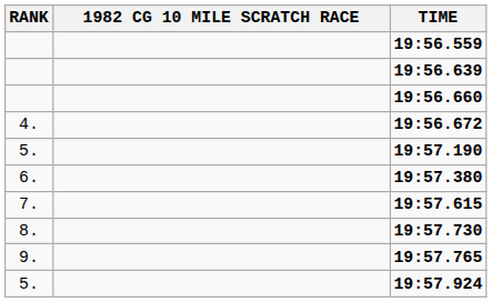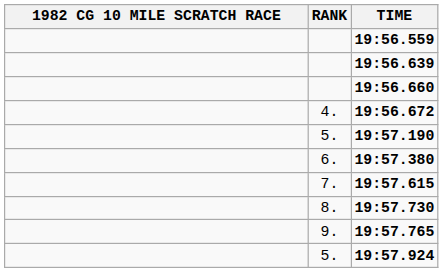 <table class="wikitable" style="font-size:95%;">
 <tr>
+<th align="left" style="width: 20em">1982 CG 10 MILE SCRATCH RACE</th>
 <th>RANK</th>
-<th align="left" style="width: 20em">1982 CG 10 MILE SCRATCH RACE</th>
 <th>TIME</th>
 </tr>
 <tr>
+<td></td>
 <td align="center"></td>
-<td></td>
 <td align="center"><strong>19:56.559</strong></td>
 </tr>
 <tr>
+<td></td>
 <td align="center"></td>
-<td></td>
 <td align="center"><strong>19:56.639</strong></td>
 </tr>
 <tr>
+<td></td>
 <td align="center"></td>
-<td></td>
 <td align="center"><strong>19:56.660</strong></td>
 </tr>
 <tr>
+<td></td>
 <td align="center">4.</td>
-<td></td>
 <td align="center"><strong>19:56.672</strong></td>
 </tr>
 <tr>
+<td></td>
 <td align="center">5.</td>
-<td></td>
 <td align="center"><strong>19:57.190</strong></td>
 </tr>
 <tr>
+<td></td>
 <td align="center">6.</td>
-<td></td>
 <td align="center"><strong>19:57.380</strong></td>
 </tr>
 <tr>
+<td></td>
 <td align="center">7.</td>
-<td></td>
 <td align="center"><strong>19:57.615</strong></td>
 </tr>
 <tr>
+<td></td>
 <td align="center">8.</td>
-<td></td>
 <td align="center"><strong>19:57.730</strong></td>
 </tr>
 <tr>
+<td></td>
 <td align="center">9.</td>
-<td></td>
 <td align="center"><strong>19:57.765</strong></td>
 </tr>
 <tr>
+<td></td>
 <td align="center">5.</td>
-<td></td>
 <td align="center"><strong>19:57.924</strong></td>
 </tr>
 </table>
